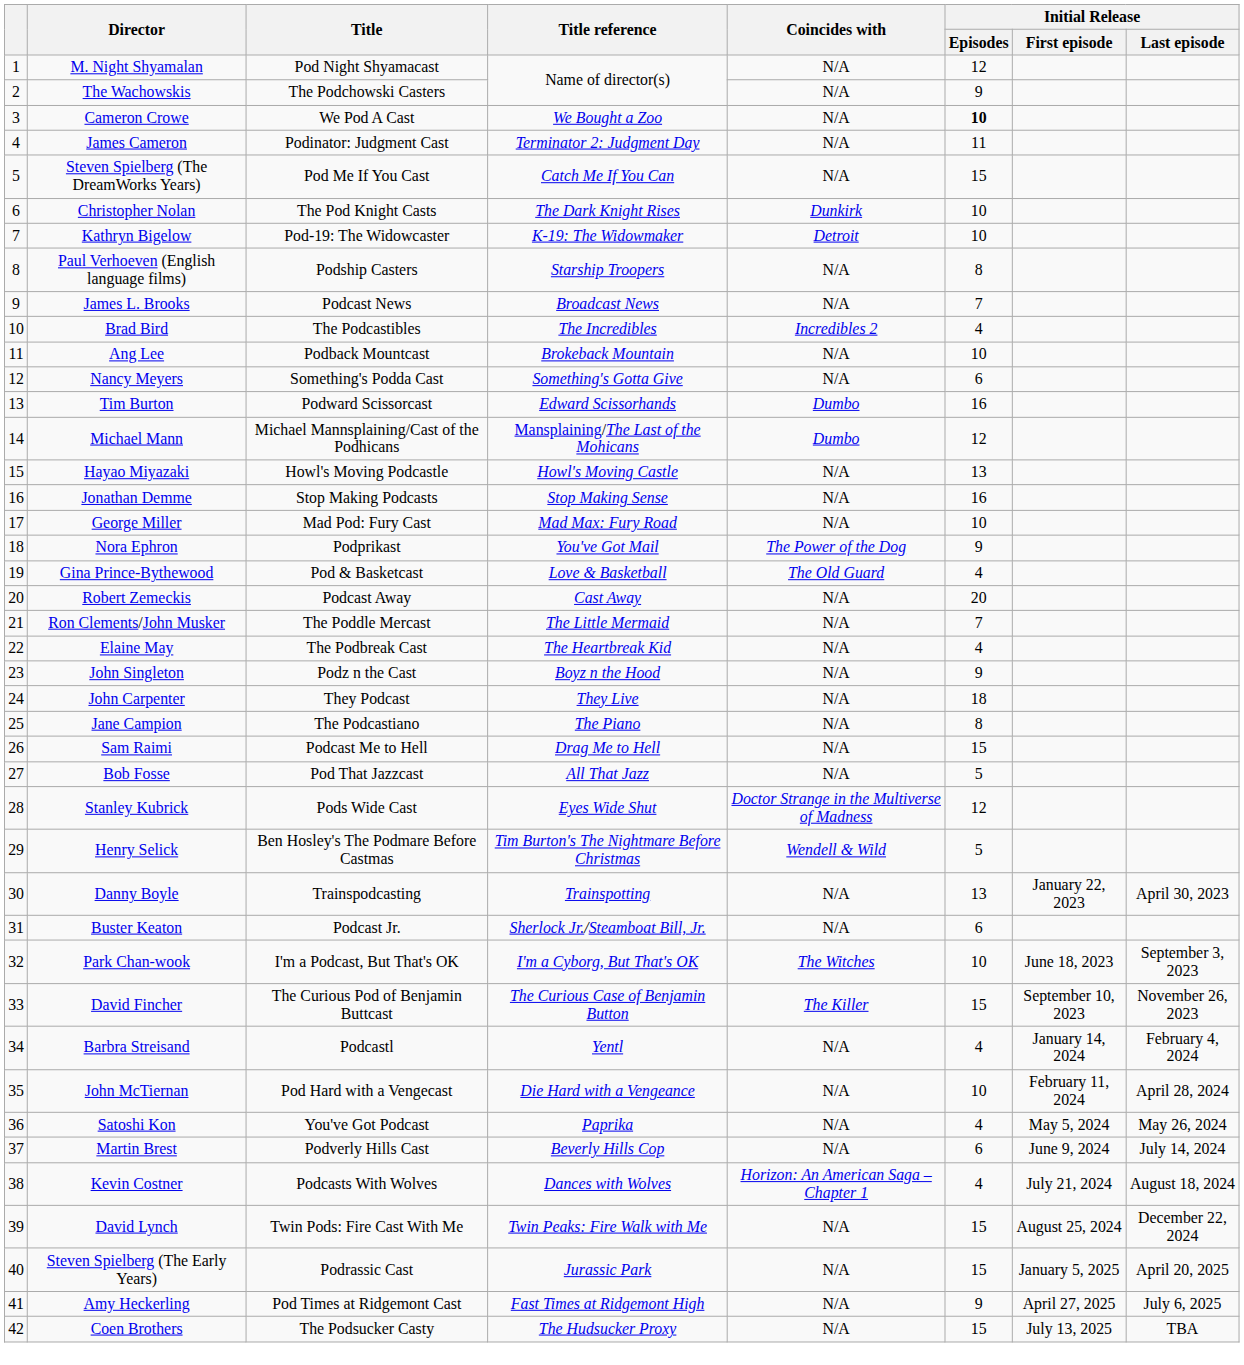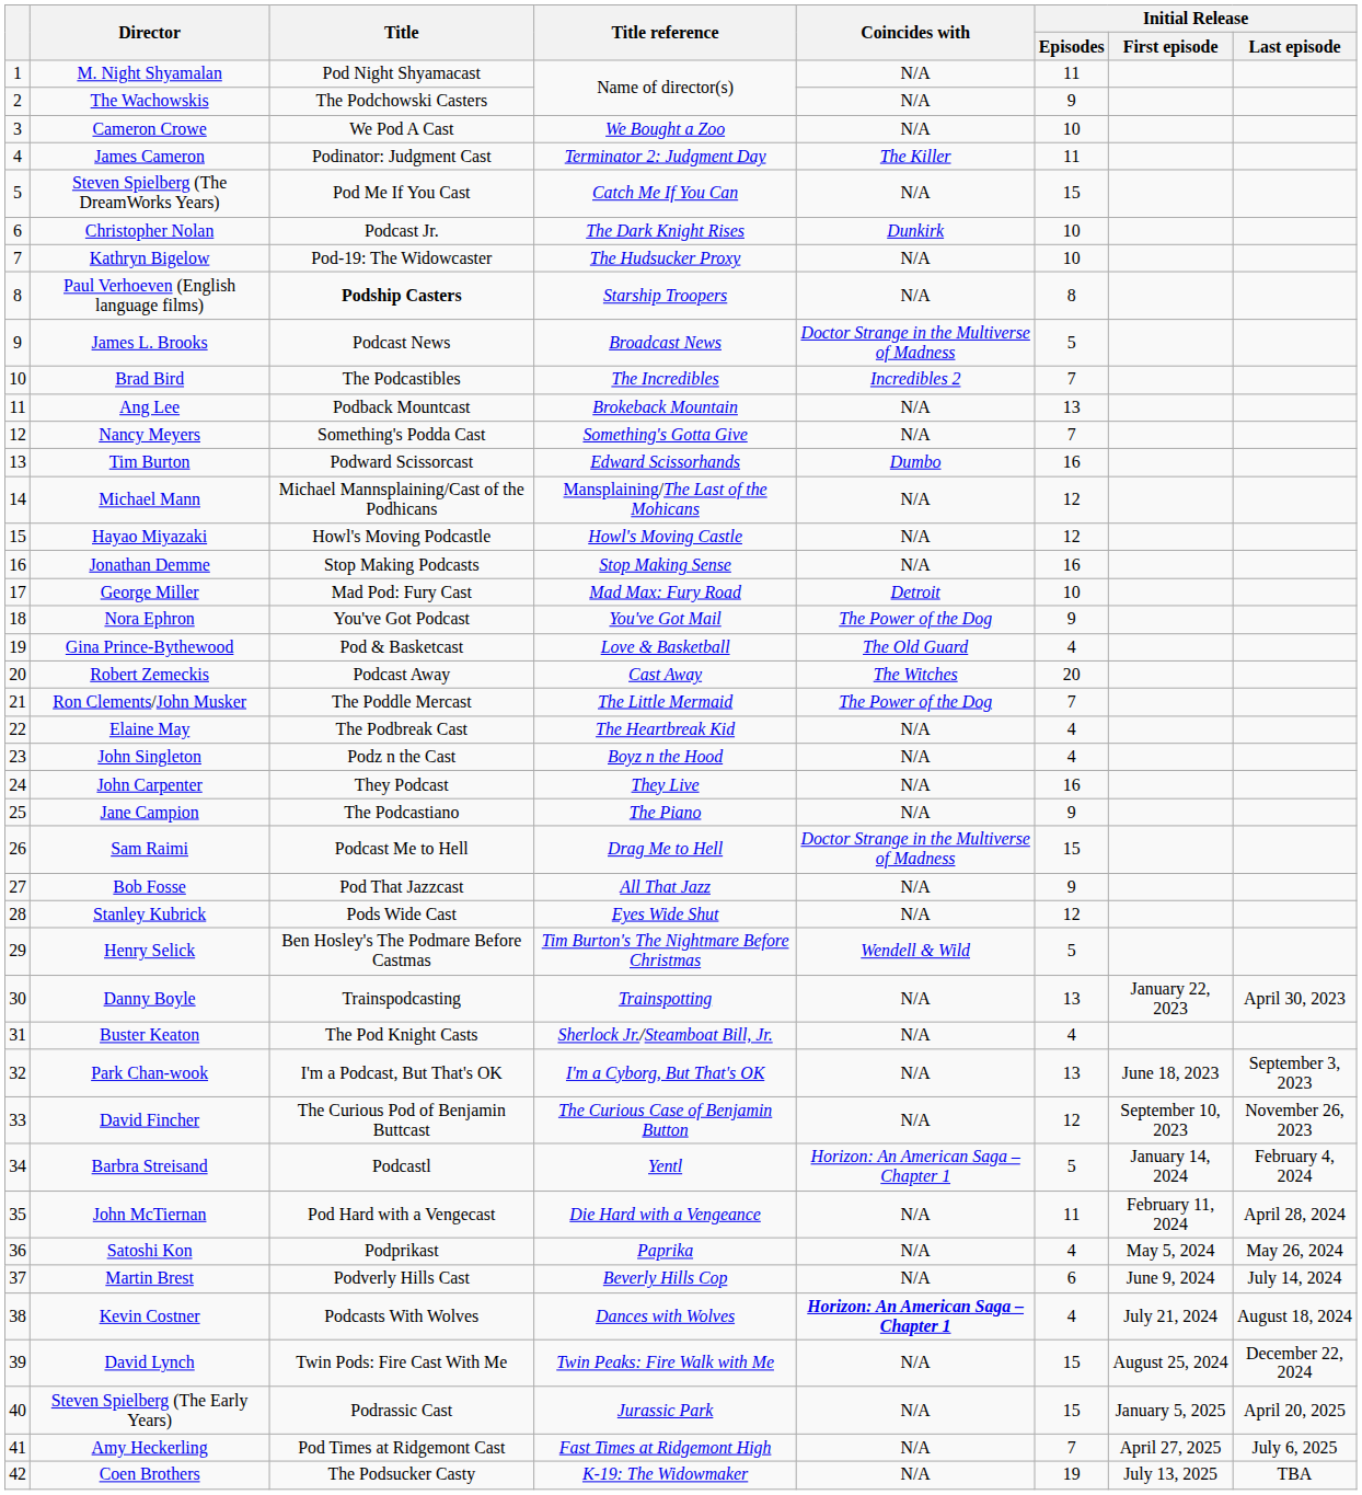 <table class="wikitable" style="text-align: center;">
 <tr>
 <th rowspan="2" style="padding: 0 8px;"></th>
 <th rowspan="2" style="padding: 0 8px;">Director</th>
 <th rowspan="2" style="padding: 0 8px;">Title</th>
 <th rowspan="2" style="padding: 0 8px;">Title reference</th>
 <th rowspan="2">Coincides with</th>
 <th colspan="3">Initial Release</th>
 </tr>
 <tr>
 <th>Episodes</th>
 <th>First episode</th>
 <th>Last episode</th>
 </tr>
 <tr>
 <td>1</td>
 <td><a href='#'>M. Night Shyamalan</a></td>
 <td>Pod Night Shyamacast</td>
 <td rowspan="2">Name of director(s)</td>
 <td>N/A</td>
-<td>12</td>
+<td>11</td>
 <td></td>
 <td></td>
 </tr>
 <tr>
 <td>2</td>
 <td><a href='#'>The Wachowskis</a></td>
 <td>The Podchowski Casters</td>
 <td>N/A</td>
 <td>9</td>
 <td></td>
 <td></td>
 </tr>
 <tr>
 <td>3</td>
 <td><a href='#'>Cameron Crowe</a></td>
 <td>We Pod A Cast</td>
 <td><em><a href='#'>We Bought a Zoo</a></em></td>
 <td>N/A</td>
-<td><strong>10</strong></td>
+<td>10</td>
 <td></td>
 <td></td>
 </tr>
 <tr>
 <td>4</td>
 <td><a href='#'>James Cameron</a></td>
 <td>Podinator: Judgment Cast</td>
 <td><em><a href='#'>Terminator 2: Judgment Day</a></em></td>
-<td>N/A</td>
+<td><em><a href='#'>The Killer</a></em></td>
 <td>11</td>
 <td></td>
 <td></td>
 </tr>
 <tr>
 <td>5</td>
 <td><a href='#'>Steven Spielberg</a> (The DreamWorks Years)</td>
 <td>Pod Me If You Cast</td>
 <td><em><a href='#'>Catch Me If You Can</a></em></td>
 <td>N/A</td>
 <td>15</td>
 <td></td>
 <td></td>
 </tr>
 <tr>
 <td>6</td>
 <td><a href='#'>Christopher Nolan</a></td>
-<td>The Pod Knight Casts</td>
+<td>Podcast Jr.</td>
 <td><em><a href='#'>The Dark Knight Rises</a></em></td>
 <td><a href='#'><em>Dunkirk</em></a></td>
 <td>10</td>
 <td></td>
 <td></td>
 </tr>
 <tr>
 <td>7</td>
 <td><a href='#'>Kathryn Bigelow</a></td>
 <td>Pod-19: The Widowcaster</td>
-<td><em><a href='#'>K-19: The Widowmaker</a></em></td>
-<td><a href='#'><em>Detroit</em></a></td>
+<td><em><a href='#'>The Hudsucker Proxy</a></em></td>
+<td>N/A</td>
 <td>10</td>
 <td></td>
 <td></td>
 </tr>
 <tr>
 <td>8</td>
 <td><a href='#'>Paul Verhoeven</a> (English language films)</td>
-<td>Podship Casters</td>
+<td><strong>Podship Casters</strong></td>
 <td><em><a href='#'>Starship Troopers</a></em></td>
 <td>N/A</td>
 <td>8</td>
 <td></td>
 <td></td>
 </tr>
 <tr>
 <td>9</td>
 <td><a href='#'>James L. Brooks</a></td>
 <td>Podcast News</td>
 <td><em><a href='#'>Broadcast News</a></em></td>
-<td>N/A</td>
-<td>7</td>
+<td><em><a href='#'>Doctor Strange in the Multiverse of Madness</a></em></td>
+<td>5</td>
 <td></td>
 <td></td>
 </tr>
 <tr>
 <td>10</td>
 <td><a href='#'>Brad Bird</a></td>
 <td>The Podcastibles</td>
 <td><em><a href='#'>The Incredibles</a></em></td>
 <td><em><a href='#'>Incredibles 2</a></em></td>
-<td>4</td>
+<td>7</td>
 <td></td>
 <td></td>
 </tr>
 <tr>
 <td>11</td>
 <td><a href='#'>Ang Lee</a></td>
 <td>Podback Mountcast</td>
 <td><em><a href='#'>Brokeback Mountain</a></em></td>
 <td>N/A</td>
-<td>10</td>
+<td>13</td>
 <td></td>
 <td></td>
 </tr>
 <tr>
 <td>12</td>
 <td><a href='#'>Nancy Meyers</a></td>
 <td>Something's Podda Cast</td>
 <td><em><a href='#'>Something's Gotta Give</a></em></td>
 <td>N/A</td>
-<td>6</td>
+<td>7</td>
 <td></td>
 <td></td>
 </tr>
 <tr>
 <td>13</td>
 <td><a href='#'>Tim Burton</a></td>
 <td>Podward Scissorcast</td>
 <td><em><a href='#'>Edward Scissorhands</a></em></td>
 <td><a href='#'><em>Dumbo</em></a></td>
 <td>16</td>
 <td></td>
 <td></td>
 </tr>
 <tr>
 <td>14</td>
 <td><a href='#'>Michael Mann</a></td>
 <td>Michael Mannsplaining/Cast of the Podhicans</td>
 <td><a href='#'>Mansplaining</a>/<em><a href='#'>The Last of the Mohicans</a></em></td>
-<td><a href='#'><em>Dumbo</em></a></td>
+<td>N/A</td>
 <td>12</td>
 <td></td>
 <td></td>
 </tr>
 <tr>
 <td>15</td>
 <td><a href='#'>Hayao Miyazaki</a></td>
 <td>Howl's Moving Podcastle</td>
 <td><em><a href='#'>Howl's Moving Castle</a></em></td>
 <td>N/A</td>
-<td>13</td>
+<td>12</td>
 <td></td>
 <td></td>
 </tr>
 <tr>
 <td>16</td>
 <td><a href='#'>Jonathan Demme</a></td>
 <td>Stop Making Podcasts</td>
 <td><em><a href='#'>Stop Making Sense</a></em></td>
 <td>N/A</td>
 <td>16</td>
 <td></td>
 <td></td>
 </tr>
 <tr>
 <td>17</td>
 <td><a href='#'>George Miller</a></td>
 <td>Mad Pod: Fury Cast</td>
 <td><em><a href='#'>Mad Max: Fury Road</a></em></td>
-<td>N/A</td>
+<td><a href='#'><em>Detroit</em></a></td>
 <td>10</td>
 <td></td>
 <td></td>
 </tr>
 <tr>
 <td>18</td>
 <td><a href='#'>Nora Ephron</a></td>
-<td>Podprikast</td>
+<td>You've Got Podcast</td>
 <td><em><a href='#'>You've Got Mail</a></em></td>
 <td><em><a href='#'>The Power of the Dog</a></em></td>
 <td>9</td>
 <td></td>
 <td></td>
 </tr>
 <tr>
 <td>19</td>
 <td><a href='#'>Gina Prince-Bythewood</a></td>
 <td>Pod & Basketcast</td>
 <td><em><a href='#'>Love & Basketball</a></em></td>
 <td><a href='#'><em>The Old Guard</em></a></td>
 <td>4</td>
 <td></td>
 <td></td>
 </tr>
 <tr>
 <td>20</td>
 <td><a href='#'>Robert Zemeckis</a></td>
 <td>Podcast Away</td>
 <td><em><a href='#'>Cast Away</a></em></td>
-<td>N/A</td>
+<td><a href='#'><em>The Witches</em></a></td>
 <td>20</td>
 <td></td>
 <td></td>
 </tr>
 <tr>
 <td>21</td>
 <td><a href='#'>Ron Clements</a>/<a href='#'>John Musker</a></td>
 <td>The Poddle Mercast</td>
 <td><a href='#'><em>The Little Mermaid</em></a></td>
-<td>N/A</td>
+<td><em><a href='#'>The Power of the Dog</a></em></td>
 <td>7</td>
 <td></td>
 <td></td>
 </tr>
 <tr>
 <td>22</td>
 <td><a href='#'>Elaine May</a></td>
 <td>The Podbreak Cast</td>
 <td><a href='#'><em>The Heartbreak Kid</em></a></td>
 <td>N/A</td>
 <td>4</td>
 <td></td>
 <td></td>
 </tr>
 <tr>
 <td>23</td>
 <td><a href='#'>John Singleton</a></td>
 <td>Podz n the Cast</td>
 <td><em><a href='#'>Boyz n the Hood</a></em></td>
 <td>N/A</td>
-<td>9</td>
+<td>4</td>
 <td></td>
 <td></td>
 </tr>
 <tr>
 <td>24</td>
 <td><a href='#'>John Carpenter</a></td>
 <td>They Podcast</td>
 <td><em><a href='#'>They Live</a></em></td>
 <td>N/A</td>
-<td>18</td>
+<td>16</td>
 <td></td>
 <td></td>
 </tr>
 <tr>
 <td>25</td>
 <td><a href='#'>Jane Campion</a></td>
 <td>The Podcastiano</td>
 <td><em><a href='#'>The Piano</a></em></td>
 <td>N/A</td>
-<td>8</td>
+<td>9</td>
 <td></td>
 <td></td>
 </tr>
 <tr>
 <td>26</td>
 <td><a href='#'>Sam Raimi</a></td>
 <td>Podcast Me to Hell</td>
 <td><em><a href='#'>Drag Me to Hell</a></em></td>
-<td>N/A</td>
+<td><em><a href='#'>Doctor Strange in the Multiverse of Madness</a></em></td>
 <td>15</td>
 <td></td>
 <td></td>
 </tr>
 <tr>
 <td>27</td>
 <td><a href='#'>Bob Fosse</a></td>
 <td>Pod That Jazzcast</td>
 <td><em><a href='#'>All That Jazz</a></em></td>
 <td>N/A</td>
-<td>5</td>
+<td>9</td>
 <td></td>
 <td></td>
 </tr>
 <tr>
 <td>28</td>
 <td><a href='#'>Stanley Kubrick</a></td>
 <td>Pods Wide Cast</td>
 <td><em><a href='#'>Eyes Wide Shut</a></em></td>
-<td><em><a href='#'>Doctor Strange in the Multiverse of Madness</a></em></td>
+<td>N/A</td>
 <td>12</td>
 <td></td>
 <td></td>
 </tr>
 <tr>
 <td>29</td>
 <td><a href='#'>Henry Selick</a></td>
 <td>Ben Hosley's The Podmare Before Castmas</td>
 <td><em><a href='#'>Tim Burton's The Nightmare Before Christmas</a></em></td>
 <td><em><a href='#'>Wendell & Wild</a></em></td>
 <td>5</td>
 <td></td>
 <td></td>
 </tr>
 <tr>
 <td>30</td>
 <td><a href='#'>Danny Boyle</a></td>
 <td>Trainspodcasting</td>
 <td><em><a href='#'>Trainspotting</a></em></td>
 <td>N/A</td>
 <td>13</td>
 <td>January 22, 2023</td>
 <td>April 30, 2023</td>
 </tr>
 <tr>
 <td>31</td>
 <td><a href='#'>Buster Keaton</a></td>
-<td>Podcast Jr.</td>
+<td>The Pod Knight Casts</td>
 <td><em><a href='#'>Sherlock Jr.</a>/<a href='#'>Steamboat Bill, Jr.</a></em></td>
 <td>N/A</td>
-<td>6</td>
+<td>4</td>
 <td></td>
 <td></td>
 </tr>
 <tr>
 <td>32</td>
 <td><a href='#'>Park Chan-wook</a></td>
 <td>I'm a Podcast, But That's OK</td>
 <td><em><a href='#'>I'm a Cyborg, But That's OK</a></em></td>
-<td><a href='#'><em>The Witches</em></a></td>
-<td>10</td>
+<td>N/A</td>
+<td>13</td>
 <td>June 18, 2023</td>
 <td>September 3, 2023</td>
 </tr>
 <tr>
 <td>33</td>
 <td><a href='#'>David Fincher</a></td>
 <td>The Curious Pod of Benjamin Buttcast</td>
 <td><em><a href='#'>The Curious Case of Benjamin Button</a></em></td>
-<td><em><a href='#'>The Killer</a></em></td>
-<td>15</td>
+<td>N/A</td>
+<td>12</td>
 <td>September 10, 2023</td>
 <td>November 26, 2023</td>
 </tr>
 <tr>
 <td>34</td>
 <td><a href='#'>Barbra Streisand</a></td>
 <td>Podcastl</td>
 <td><a href='#'><em>Yentl</em></a></td>
-<td>N/A</td>
-<td>4</td>
+<td><em><a href='#'>Horizon: An American Saga – Chapter 1</a></em></td>
+<td>5</td>
 <td>January 14, 2024</td>
 <td>February 4, 2024</td>
 </tr>
 <tr>
 <td>35</td>
 <td><a href='#'>John McTiernan</a></td>
 <td>Pod Hard with a Vengecast</td>
 <td><em><a href='#'>Die Hard with a Vengeance</a></em></td>
 <td>N/A</td>
-<td>10</td>
+<td>11</td>
 <td>February 11, 2024</td>
 <td>April 28, 2024</td>
 </tr>
 <tr>
 <td>36</td>
 <td><a href='#'>Satoshi Kon</a></td>
-<td>You've Got Podcast</td>
+<td>Podprikast</td>
 <td><em><a href='#'>Paprika</a></em></td>
 <td>N/A</td>
 <td>4</td>
 <td>May 5, 2024</td>
 <td>May 26, 2024</td>
 </tr>
 <tr>
 <td>37</td>
 <td><a href='#'>Martin Brest</a></td>
 <td>Podverly Hills Cast</td>
 <td><em><a href='#'>Beverly Hills Cop</a></em></td>
 <td>N/A</td>
 <td>6</td>
 <td>June 9, 2024</td>
 <td>July 14, 2024</td>
 </tr>
 <tr>
 <td>38</td>
 <td><a href='#'>Kevin Costner</a></td>
 <td>Podcasts With Wolves</td>
 <td><em><a href='#'>Dances with Wolves</a></em></td>
-<td><em><a href='#'>Horizon: An American Saga – Chapter 1</a></em></td>
+<td><strong><em><a href='#'>Horizon: An American Saga – Chapter 1</a></em></strong></td>
 <td>4</td>
 <td>July 21, 2024</td>
 <td>August 18, 2024</td>
 </tr>
 <tr>
 <td>39</td>
 <td><a href='#'>David Lynch</a></td>
 <td>Twin Pods: Fire Cast With Me</td>
 <td><em><a href='#'>Twin Peaks: Fire Walk with Me</a></em></td>
 <td>N/A</td>
 <td>15</td>
 <td>August 25, 2024</td>
 <td>December 22, 2024</td>
 </tr>
 <tr>
 <td>40</td>
 <td><a href='#'>Steven Spielberg</a> (The Early Years)</td>
 <td>Podrassic Cast</td>
 <td><em><a href='#'>Jurassic Park</a></em></td>
 <td>N/A</td>
 <td>15</td>
 <td>January 5, 2025</td>
 <td>April 20, 2025</td>
 </tr>
 <tr>
 <td>41</td>
 <td><a href='#'>Amy Heckerling</a></td>
 <td>Pod Times at Ridgemont Cast</td>
 <td><em><a href='#'>Fast Times at Ridgemont High</a></em></td>
 <td>N/A</td>
-<td>9</td>
+<td>7</td>
 <td>April 27, 2025</td>
 <td>July 6, 2025</td>
 </tr>
 <tr>
 <td>42</td>
 <td><a href='#'>Coen Brothers</a></td>
 <td>The Podsucker Casty</td>
-<td><em><a href='#'>The Hudsucker Proxy</a></em></td>
+<td><em><a href='#'>K-19: The Widowmaker</a></em></td>
 <td>N/A</td>
-<td>15</td>
+<td>19</td>
 <td>July 13, 2025</td>
 <td>TBA</td>
 </tr>
 </table>
